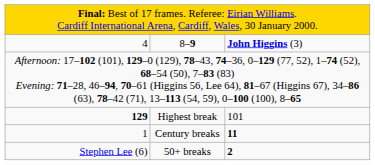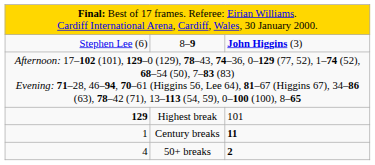 <table class="wikitable" style="font-size: 95%; margin: 1em auto 1em auto;">
 <tr>
 <td colspan="3" align="center" bgcolor="#ffd700"><strong>Final:</strong> Best of 17 frames. Referee: <a href='#'>Eirian Williams</a>.<br><a href='#'>Cardiff International Arena</a>, <a href='#'>Cardiff</a>, <a href='#'>Wales</a>, 30 January 2000.</td>
 </tr>
 <tr>
-<td align="right">4</td>
+<td width="200" align="right"><a href='#'>Stephen Lee</a> (6)<br></td>
 <td width="100" align="center">8–<strong>9</strong></td>
 <td width="200"><strong><a href='#'>John Higgins</a></strong> (3)<br></td>
 </tr>
 <tr>
 <td colspan="3" align="center" style="font-size: 100%"><em>Afternoon:</em> 17–<strong>102</strong> (101), <strong>129</strong>–0 (129), <strong>78</strong>–43, <strong>74</strong>–36, 0–<strong>129</strong> (77, 52), 1–<strong>74</strong> (52), <strong>68</strong>–54 (50), 7–<strong>83</strong> (83)<br><em>Evening:</em> <strong>71</strong>–28, 46–<strong>94</strong>, <strong>70</strong>–61 (Higgins 56, Lee 64), <strong>81</strong>–67 (Higgins 67), 34–<strong>86</strong> (63), <strong>78</strong>–42 (71), 13–<strong>113</strong> (54, 59), 0–<strong>100</strong> (100), 8–<strong>65</strong></td>
 </tr>
 <tr>
 <td align="right"><strong>129</strong></td>
 <td align="center">Highest break</td>
 <td>101</td>
 </tr>
 <tr>
 <td align="right">1</td>
 <td align="center">Century breaks</td>
 <td><strong>11</strong></td>
 </tr>
 <tr>
-<td width="200" align="right"><a href='#'>Stephen Lee</a> (6)<br></td>
+<td align="right">4</td>
 <td align="center">50+ breaks</td>
 <td><strong>2</strong></td>
 </tr>
 </table>
